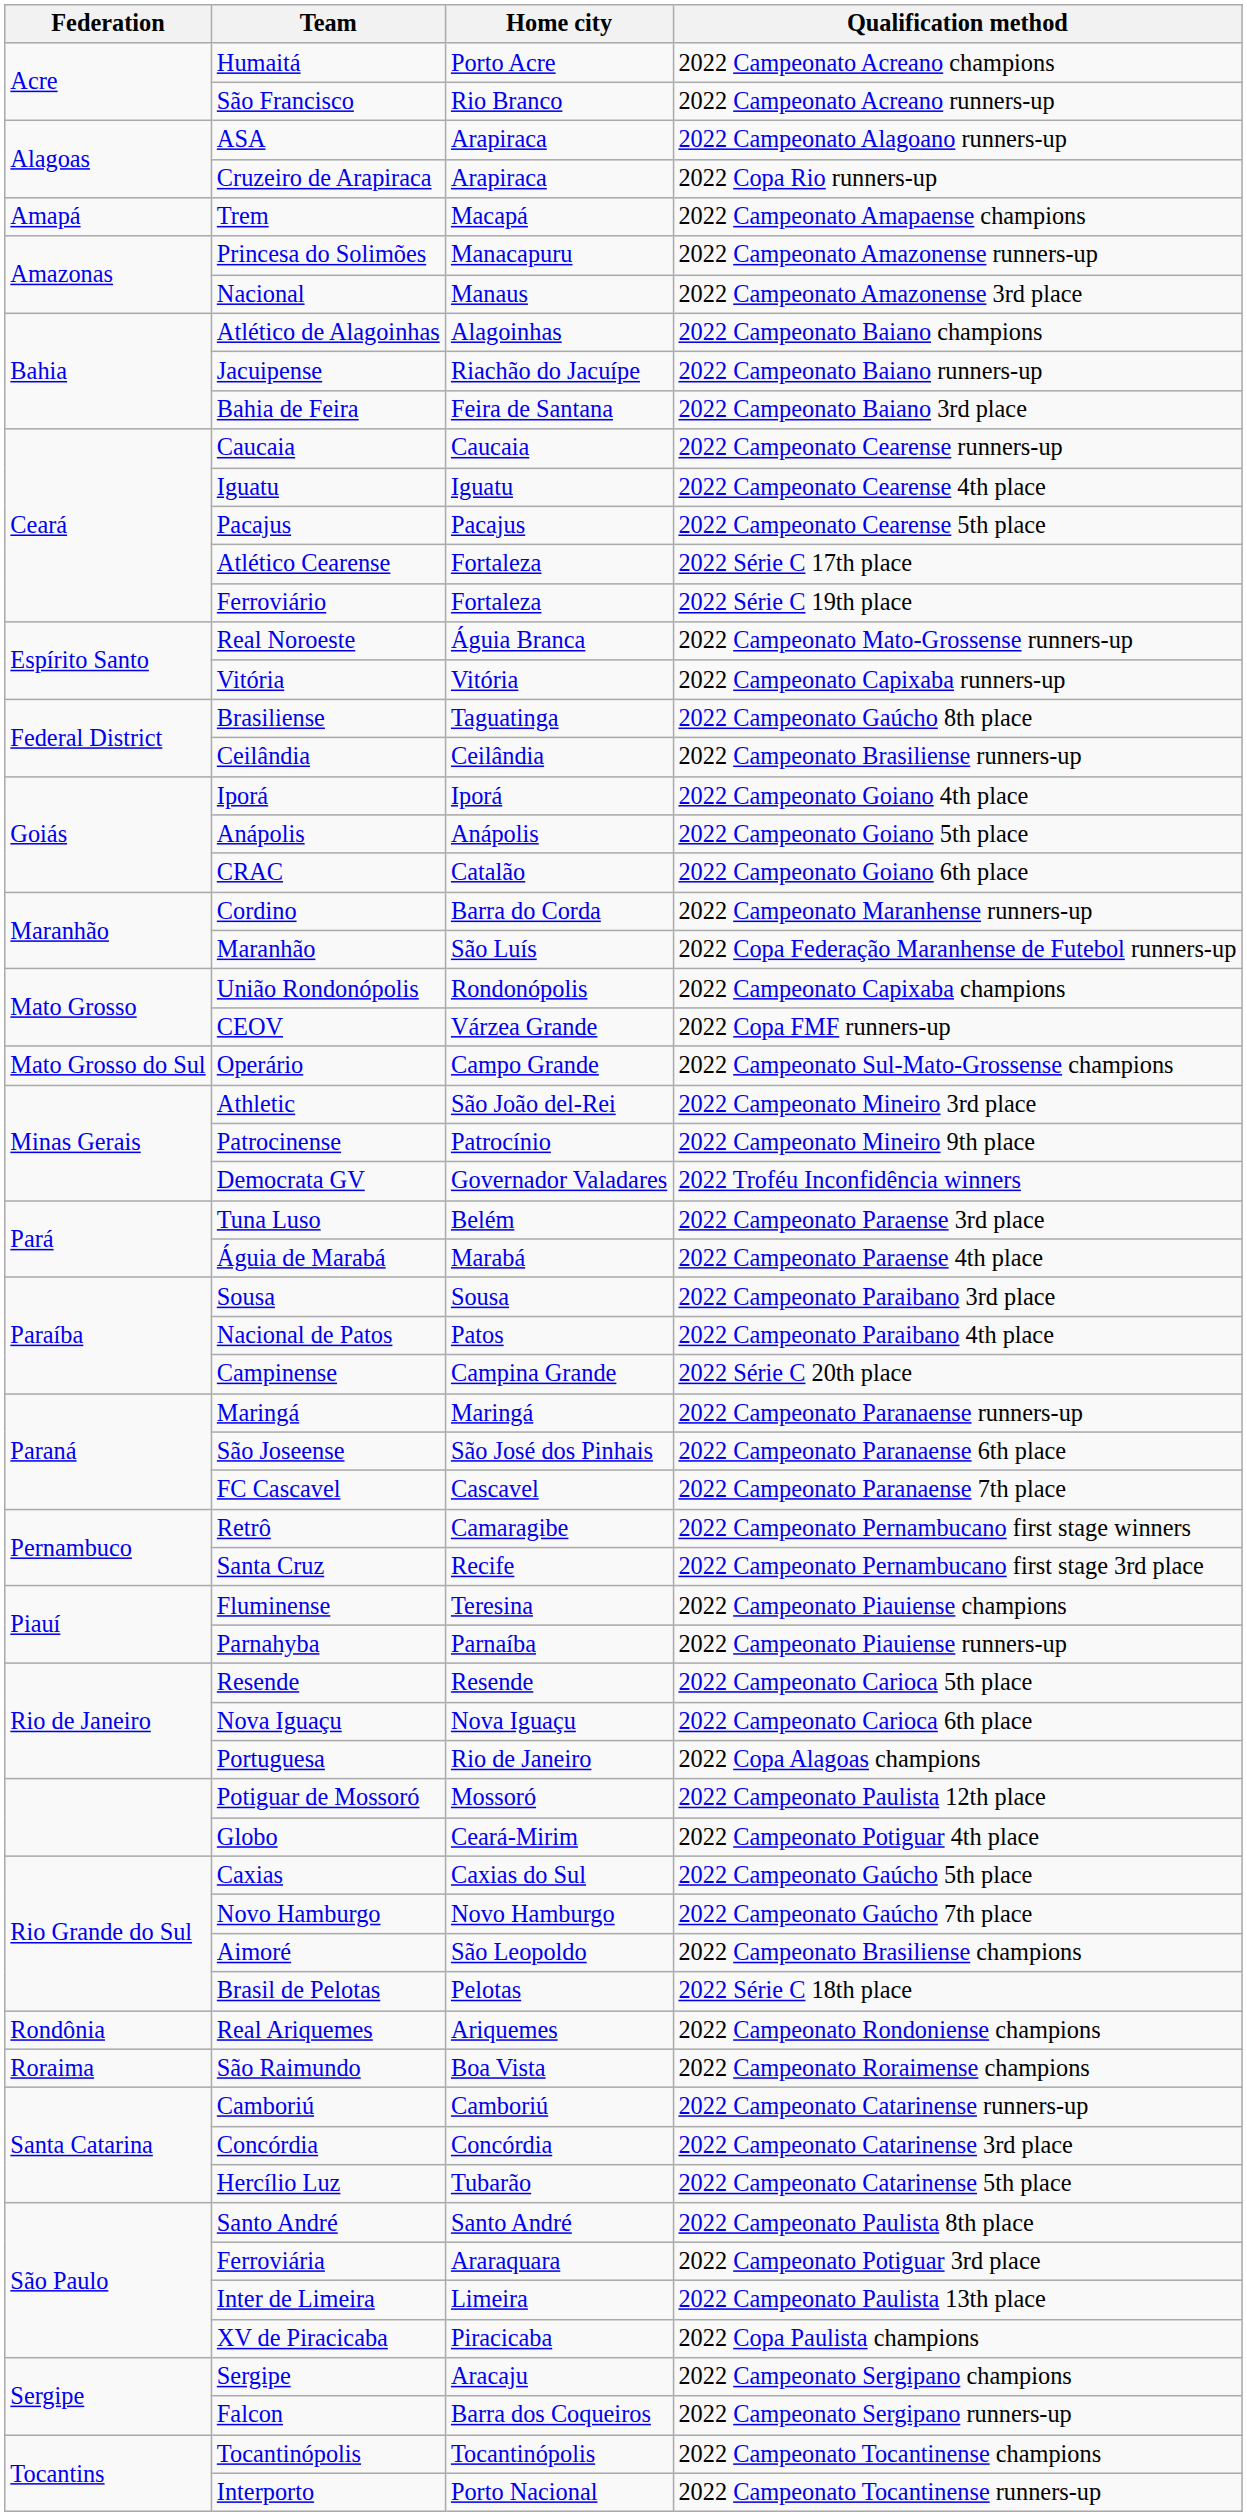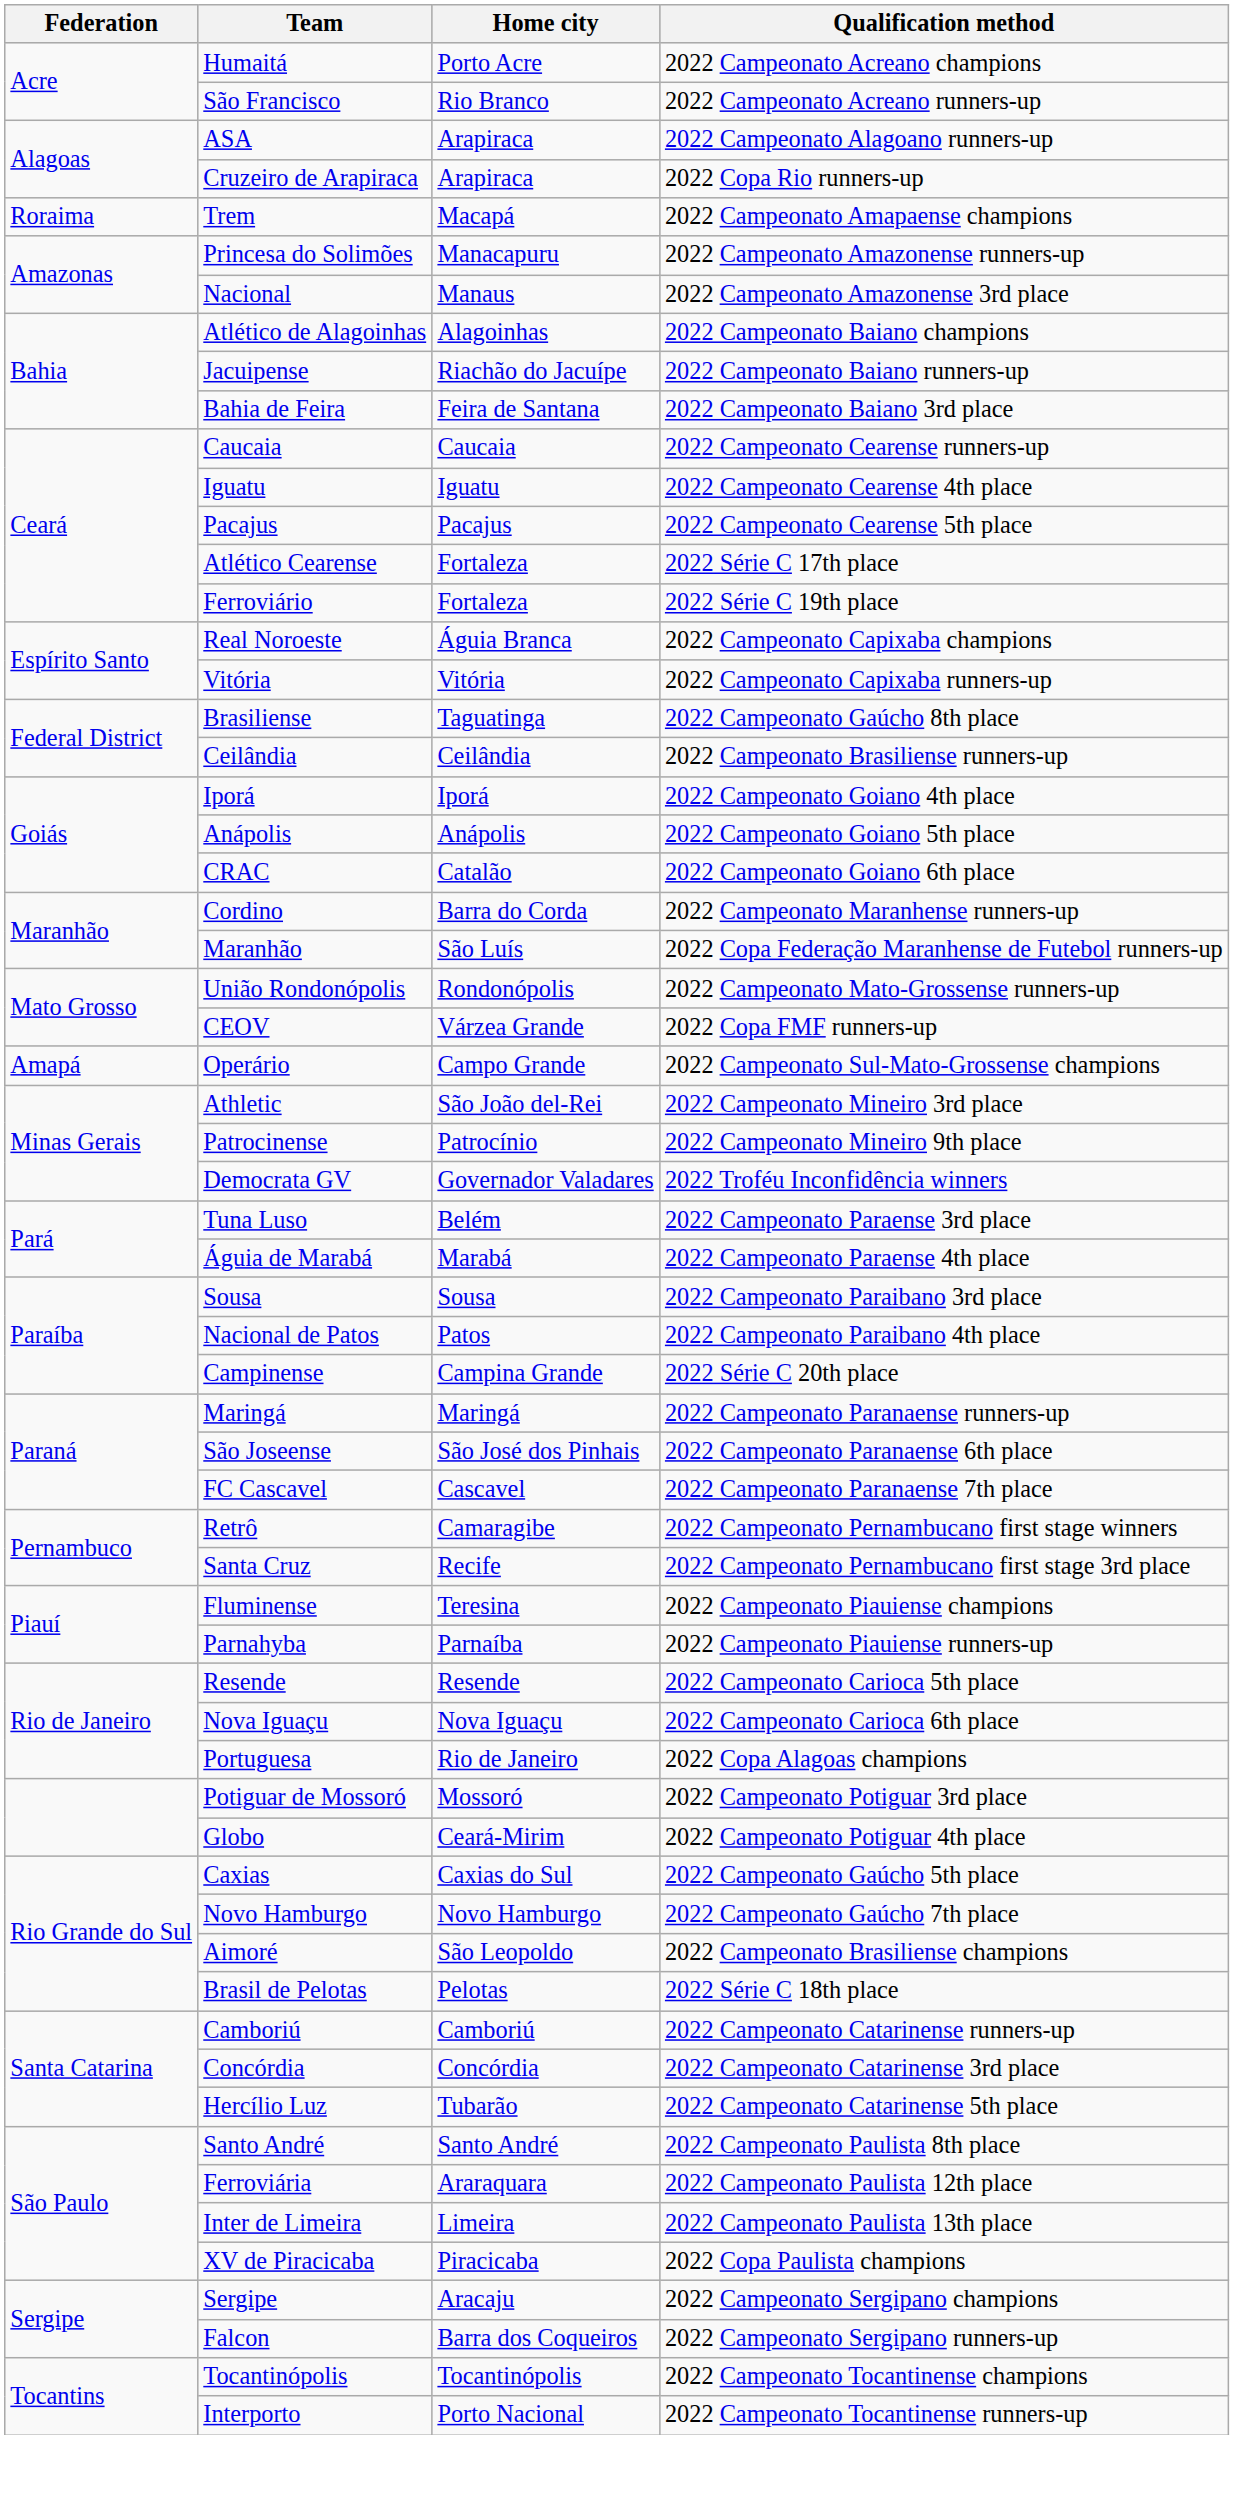 <table class="wikitable sortable">
 <tr>
 <th class="unsortable">Federation</th>
 <th>Team</th>
 <th>Home city</th>
 <th class="unsortable">Qualification method</th>
 </tr>
 <tr>
 <td rowspan=2> <a href='#'>Acre</a></td>
 <td><a href='#'>Humaitá</a></td>
 <td><a href='#'>Porto Acre</a></td>
 <td>2022 <a href='#'>Campeonato Acreano</a> champions</td>
 </tr>
 <tr>
 <td><a href='#'>São Francisco</a></td>
 <td><a href='#'>Rio Branco</a></td>
 <td>2022 <a href='#'>Campeonato Acreano</a> runners-up</td>
 </tr>
 <tr>
 <td rowspan=2> <a href='#'>Alagoas</a></td>
 <td><a href='#'>ASA</a></td>
 <td><a href='#'>Arapiraca</a></td>
 <td><a href='#'>2022 Campeonato Alagoano</a> runners-up</td>
 </tr>
 <tr>
 <td><a href='#'>Cruzeiro de Arapiraca</a></td>
 <td><a href='#'>Arapiraca</a></td>
 <td>2022 <a href='#'>Copa Rio</a> runners-up</td>
 </tr>
 <tr>
-<td> <a href='#'>Amapá</a></td>
+<td> <a href='#'>Roraima</a></td>
 <td><a href='#'>Trem</a></td>
 <td><a href='#'>Macapá</a></td>
 <td>2022 <a href='#'>Campeonato Amapaense</a> champions</td>
 </tr>
 <tr>
 <td rowspan=2> <a href='#'>Amazonas</a></td>
 <td><a href='#'>Princesa do Solimões</a></td>
 <td><a href='#'>Manacapuru</a></td>
 <td>2022 <a href='#'>Campeonato Amazonense</a> runners-up</td>
 </tr>
 <tr>
 <td><a href='#'>Nacional</a></td>
 <td><a href='#'>Manaus</a></td>
 <td>2022 <a href='#'>Campeonato Amazonense</a> 3rd place</td>
 </tr>
 <tr>
 <td rowspan=3> <a href='#'>Bahia</a></td>
 <td><a href='#'>Atlético de Alagoinhas</a></td>
 <td><a href='#'>Alagoinhas</a></td>
 <td><a href='#'>2022 Campeonato Baiano</a> champions</td>
 </tr>
 <tr>
 <td><a href='#'>Jacuipense</a></td>
 <td><a href='#'>Riachão do Jacuípe</a></td>
 <td><a href='#'>2022 Campeonato Baiano</a> runners-up</td>
 </tr>
 <tr>
 <td><a href='#'>Bahia de Feira</a></td>
 <td><a href='#'>Feira de Santana</a></td>
 <td><a href='#'>2022 Campeonato Baiano</a> 3rd place</td>
 </tr>
 <tr>
 <td rowspan=5> <a href='#'>Ceará</a></td>
 <td><a href='#'>Caucaia</a></td>
 <td><a href='#'>Caucaia</a></td>
 <td><a href='#'>2022 Campeonato Cearense</a> runners-up</td>
 </tr>
 <tr>
 <td><a href='#'>Iguatu</a></td>
 <td><a href='#'>Iguatu</a></td>
 <td><a href='#'>2022 Campeonato Cearense</a> 4th place</td>
 </tr>
 <tr>
 <td><a href='#'>Pacajus</a></td>
 <td><a href='#'>Pacajus</a></td>
 <td><a href='#'>2022 Campeonato Cearense</a> 5th place</td>
 </tr>
 <tr>
 <td><a href='#'>Atlético Cearense</a></td>
 <td><a href='#'>Fortaleza</a></td>
 <td><a href='#'>2022 Série C</a> 17th place</td>
 </tr>
 <tr>
 <td><a href='#'>Ferroviário</a></td>
 <td><a href='#'>Fortaleza</a></td>
 <td><a href='#'>2022 Série C</a> 19th place</td>
 </tr>
 <tr>
 <td rowspan=2> <a href='#'>Espírito Santo</a></td>
 <td><a href='#'>Real Noroeste</a></td>
 <td><a href='#'>Águia Branca</a></td>
-<td>2022 <a href='#'>Campeonato Mato-Grossense</a> runners-up</td>
+<td>2022 <a href='#'>Campeonato Capixaba</a> champions</td>
 </tr>
 <tr>
 <td><a href='#'>Vitória</a></td>
 <td><a href='#'>Vitória</a></td>
 <td>2022 <a href='#'>Campeonato Capixaba</a> runners-up</td>
 </tr>
 <tr>
 <td rowspan=2> <a href='#'>Federal District</a></td>
 <td><a href='#'>Brasiliense</a></td>
 <td><a href='#'>Taguatinga</a></td>
 <td><a href='#'>2022 Campeonato Gaúcho</a> 8th place</td>
 </tr>
 <tr>
 <td><a href='#'>Ceilândia</a></td>
 <td><a href='#'>Ceilândia</a></td>
 <td>2022 <a href='#'>Campeonato Brasiliense</a> runners-up</td>
 </tr>
 <tr>
 <td rowspan=3> <a href='#'>Goiás</a></td>
 <td><a href='#'>Iporá</a></td>
 <td><a href='#'>Iporá</a></td>
 <td><a href='#'>2022 Campeonato Goiano</a> 4th place</td>
 </tr>
 <tr>
 <td><a href='#'>Anápolis</a></td>
 <td><a href='#'>Anápolis</a></td>
 <td><a href='#'>2022 Campeonato Goiano</a> 5th place</td>
 </tr>
 <tr>
 <td><a href='#'>CRAC</a></td>
 <td><a href='#'>Catalão</a></td>
 <td><a href='#'>2022 Campeonato Goiano</a> 6th place</td>
 </tr>
 <tr>
 <td rowspan=2> <a href='#'>Maranhão</a></td>
 <td><a href='#'>Cordino</a></td>
 <td><a href='#'>Barra do Corda</a></td>
 <td>2022 <a href='#'>Campeonato Maranhense</a> runners-up</td>
 </tr>
 <tr>
 <td><a href='#'>Maranhão</a></td>
 <td><a href='#'>São Luís</a></td>
 <td>2022 <a href='#'>Copa Federação Maranhense de Futebol</a> runners-up</td>
 </tr>
 <tr>
 <td rowspan=2> <a href='#'>Mato Grosso</a></td>
 <td><a href='#'>União Rondonópolis</a></td>
 <td><a href='#'>Rondonópolis</a></td>
-<td>2022 <a href='#'>Campeonato Capixaba</a> champions</td>
+<td>2022 <a href='#'>Campeonato Mato-Grossense</a> runners-up</td>
 </tr>
 <tr>
 <td><a href='#'>CEOV</a></td>
 <td><a href='#'>Várzea Grande</a></td>
 <td>2022 <a href='#'>Copa FMF</a> runners-up</td>
 </tr>
 <tr>
-<td> <a href='#'>Mato Grosso do Sul</a></td>
+<td> <a href='#'>Amapá</a></td>
 <td><a href='#'>Operário</a></td>
 <td><a href='#'>Campo Grande</a></td>
 <td>2022 <a href='#'>Campeonato Sul-Mato-Grossense</a> champions</td>
 </tr>
 <tr>
 <td rowspan=3> <a href='#'>Minas Gerais</a></td>
 <td><a href='#'>Athletic</a></td>
 <td><a href='#'>São João del-Rei</a></td>
 <td><a href='#'>2022 Campeonato Mineiro</a> 3rd place</td>
 </tr>
 <tr>
 <td><a href='#'>Patrocinense</a></td>
 <td><a href='#'>Patrocínio</a></td>
 <td><a href='#'>2022 Campeonato Mineiro</a> 9th place</td>
 </tr>
 <tr>
 <td><a href='#'>Democrata GV</a></td>
 <td><a href='#'>Governador Valadares</a></td>
 <td><a href='#'>2022 Troféu Inconfidência winners</a></td>
 </tr>
 <tr>
 <td rowspan=2> <a href='#'>Pará</a></td>
 <td><a href='#'>Tuna Luso</a></td>
 <td><a href='#'>Belém</a></td>
 <td><a href='#'>2022 Campeonato Paraense</a> 3rd place</td>
 </tr>
 <tr>
 <td><a href='#'>Águia de Marabá</a></td>
 <td><a href='#'>Marabá</a></td>
 <td><a href='#'>2022 Campeonato Paraense</a> 4th place</td>
 </tr>
 <tr>
 <td rowspan=3> <a href='#'>Paraíba</a></td>
 <td><a href='#'>Sousa</a></td>
 <td><a href='#'>Sousa</a></td>
 <td><a href='#'>2022 Campeonato Paraibano</a> 3rd place</td>
 </tr>
 <tr>
 <td><a href='#'>Nacional de Patos</a></td>
 <td><a href='#'>Patos</a></td>
 <td><a href='#'>2022 Campeonato Paraibano</a> 4th place</td>
 </tr>
 <tr>
 <td><a href='#'>Campinense</a></td>
 <td><a href='#'>Campina Grande</a></td>
 <td><a href='#'>2022 Série C</a> 20th place</td>
 </tr>
 <tr>
 <td rowspan=3> <a href='#'>Paraná</a></td>
 <td><a href='#'>Maringá</a></td>
 <td><a href='#'>Maringá</a></td>
 <td><a href='#'>2022 Campeonato Paranaense</a> runners-up</td>
 </tr>
 <tr>
 <td><a href='#'>São Joseense</a></td>
 <td><a href='#'>São José dos Pinhais</a></td>
 <td><a href='#'>2022 Campeonato Paranaense</a> 6th place</td>
 </tr>
 <tr>
 <td><a href='#'>FC Cascavel</a></td>
 <td><a href='#'>Cascavel</a></td>
 <td><a href='#'>2022 Campeonato Paranaense</a> 7th place</td>
 </tr>
 <tr>
 <td rowspan=2> <a href='#'>Pernambuco</a></td>
 <td><a href='#'>Retrô</a></td>
 <td><a href='#'>Camaragibe</a></td>
 <td><a href='#'>2022 Campeonato Pernambucano</a> first stage winners</td>
 </tr>
 <tr>
 <td><a href='#'>Santa Cruz</a></td>
 <td><a href='#'>Recife</a></td>
 <td><a href='#'>2022 Campeonato Pernambucano</a> first stage 3rd place</td>
 </tr>
 <tr>
 <td rowspan=2> <a href='#'>Piauí</a></td>
 <td><a href='#'>Fluminense</a></td>
 <td><a href='#'>Teresina</a></td>
 <td>2022 <a href='#'>Campeonato Piauiense</a> champions</td>
 </tr>
 <tr>
 <td><a href='#'>Parnahyba</a></td>
 <td><a href='#'>Parnaíba</a></td>
 <td>2022 <a href='#'>Campeonato Piauiense</a> runners-up</td>
 </tr>
 <tr>
 <td rowspan=3> <a href='#'>Rio de Janeiro</a></td>
 <td><a href='#'>Resende</a></td>
 <td><a href='#'>Resende</a></td>
 <td><a href='#'>2022 Campeonato Carioca</a> 5th place</td>
 </tr>
 <tr>
 <td><a href='#'>Nova Iguaçu</a></td>
 <td><a href='#'>Nova Iguaçu</a></td>
 <td><a href='#'>2022 Campeonato Carioca</a> 6th place</td>
 </tr>
 <tr>
 <td><a href='#'>Portuguesa</a></td>
 <td><a href='#'>Rio de Janeiro</a></td>
 <td>2022 <a href='#'>Copa Alagoas</a> champions</td>
 </tr>
 <tr>
 <td rowspan=2></td>
 <td><a href='#'>Potiguar de Mossoró</a></td>
 <td><a href='#'>Mossoró</a></td>
-<td><a href='#'>2022 Campeonato Paulista</a> 12th place</td>
+<td>2022 <a href='#'>Campeonato Potiguar</a> 3rd place</td>
 </tr>
 <tr>
 <td><a href='#'>Globo</a></td>
 <td><a href='#'>Ceará-Mirim</a></td>
 <td>2022 <a href='#'>Campeonato Potiguar</a> 4th place</td>
 </tr>
 <tr>
 <td rowspan=4> <a href='#'>Rio Grande do Sul</a></td>
 <td><a href='#'>Caxias</a></td>
 <td><a href='#'>Caxias do Sul</a></td>
 <td><a href='#'>2022 Campeonato Gaúcho</a> 5th place</td>
 </tr>
 <tr>
 <td><a href='#'>Novo Hamburgo</a></td>
 <td><a href='#'>Novo Hamburgo</a></td>
 <td><a href='#'>2022 Campeonato Gaúcho</a> 7th place</td>
 </tr>
 <tr>
 <td><a href='#'>Aimoré</a></td>
 <td><a href='#'>São Leopoldo</a></td>
 <td>2022 <a href='#'>Campeonato Brasiliense</a> champions</td>
 </tr>
 <tr>
 <td><a href='#'>Brasil de Pelotas</a></td>
 <td><a href='#'>Pelotas</a></td>
 <td><a href='#'>2022 Série C</a> 18th place</td>
 </tr>
 <tr>
-<td> <a href='#'>Rondônia</a></td>
-<td><a href='#'>Real Ariquemes</a></td>
-<td><a href='#'>Ariquemes</a></td>
-<td>2022 <a href='#'>Campeonato Rondoniense</a> champions</td>
-</tr>
-<tr>
-<td> <a href='#'>Roraima</a></td>
-<td><a href='#'>São Raimundo</a></td>
-<td><a href='#'>Boa Vista</a></td>
-<td>2022 <a href='#'>Campeonato Roraimense</a> champions</td>
-</tr>
-<tr>
 <td rowspan=3> <a href='#'>Santa Catarina</a></td>
 <td><a href='#'>Camboriú</a></td>
 <td><a href='#'>Camboriú</a></td>
 <td><a href='#'>2022 Campeonato Catarinense</a> runners-up</td>
 </tr>
 <tr>
 <td><a href='#'>Concórdia</a></td>
 <td><a href='#'>Concórdia</a></td>
 <td><a href='#'>2022 Campeonato Catarinense</a> 3rd place</td>
 </tr>
 <tr>
 <td><a href='#'>Hercílio Luz</a></td>
 <td><a href='#'>Tubarão</a></td>
 <td><a href='#'>2022 Campeonato Catarinense</a> 5th place</td>
 </tr>
 <tr>
 <td rowspan=4> <a href='#'>São Paulo</a></td>
 <td><a href='#'>Santo André</a></td>
 <td><a href='#'>Santo André</a></td>
 <td><a href='#'>2022 Campeonato Paulista</a> 8th place</td>
 </tr>
 <tr>
 <td><a href='#'>Ferroviária</a></td>
 <td><a href='#'>Araraquara</a></td>
-<td>2022 <a href='#'>Campeonato Potiguar</a> 3rd place</td>
+<td><a href='#'>2022 Campeonato Paulista</a> 12th place</td>
 </tr>
 <tr>
 <td><a href='#'>Inter de Limeira</a></td>
 <td><a href='#'>Limeira</a></td>
 <td><a href='#'>2022 Campeonato Paulista</a> 13th place</td>
 </tr>
 <tr>
 <td><a href='#'>XV de Piracicaba</a></td>
 <td><a href='#'>Piracicaba</a></td>
 <td>2022 <a href='#'>Copa Paulista</a> champions</td>
 </tr>
 <tr>
 <td rowspan=2> <a href='#'>Sergipe</a></td>
 <td><a href='#'>Sergipe</a></td>
 <td><a href='#'>Aracaju</a></td>
 <td>2022 <a href='#'>Campeonato Sergipano</a> champions</td>
 </tr>
 <tr>
 <td><a href='#'>Falcon</a></td>
 <td><a href='#'>Barra dos Coqueiros</a></td>
 <td>2022 <a href='#'>Campeonato Sergipano</a> runners-up</td>
 </tr>
 <tr>
 <td rowspan=2> <a href='#'>Tocantins</a></td>
 <td><a href='#'>Tocantinópolis</a></td>
 <td><a href='#'>Tocantinópolis</a></td>
 <td>2022 <a href='#'>Campeonato Tocantinense</a> champions</td>
 </tr>
 <tr>
 <td><a href='#'>Interporto</a></td>
 <td><a href='#'>Porto Nacional</a></td>
 <td>2022 <a href='#'>Campeonato Tocantinense</a> runners-up</td>
 </tr>
 </table>
